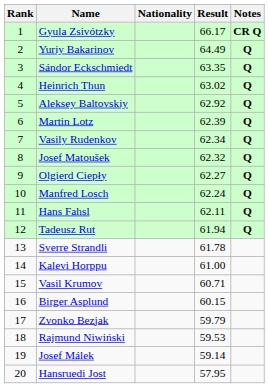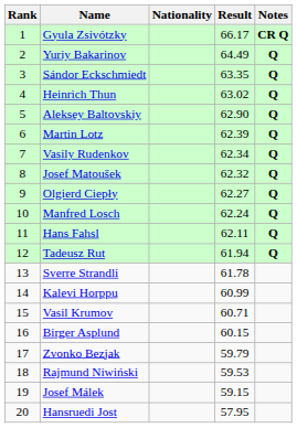 <table class="wikitable sortable" style="text-align:center">
 <tr>
 <th>Rank</th>
 <th>Name</th>
 <th>Nationality</th>
 <th>Result</th>
 <th>Notes</th>
 </tr>
 <tr bgcolor=ccffcc>
 <td>1</td>
 <td align=left><a href='#'>Gyula Zsivótzky</a></td>
 <td align=left></td>
 <td>66.17</td>
 <td><strong>CR Q</strong></td>
 </tr>
 <tr bgcolor=ccffcc>
 <td>2</td>
 <td align=left><a href='#'>Yuriy Bakarinov</a></td>
 <td align=left></td>
 <td>64.49</td>
 <td><strong>Q</strong></td>
 </tr>
 <tr bgcolor=ccffcc>
 <td>3</td>
 <td align=left><a href='#'>Sándor Eckschmiedt</a></td>
 <td align=left></td>
 <td>63.35</td>
 <td><strong>Q</strong></td>
 </tr>
 <tr bgcolor=ccffcc>
 <td>4</td>
 <td align=left><a href='#'>Heinrich Thun</a></td>
 <td align=left></td>
 <td>63.02</td>
 <td><strong>Q</strong></td>
 </tr>
 <tr bgcolor=ccffcc>
 <td>5</td>
 <td align=left><a href='#'>Aleksey Baltovskiy</a></td>
 <td align=left></td>
-<td>62.92</td>
+<td>62.90</td>
 <td><strong>Q</strong></td>
 </tr>
 <tr bgcolor=ccffcc>
 <td>6</td>
 <td align=left><a href='#'>Martin Lotz</a></td>
 <td align=left></td>
 <td>62.39</td>
 <td><strong>Q</strong></td>
 </tr>
 <tr bgcolor=ccffcc>
 <td>7</td>
 <td align=left><a href='#'>Vasily Rudenkov</a></td>
 <td align=left></td>
 <td>62.34</td>
 <td><strong>Q</strong></td>
 </tr>
 <tr bgcolor=ccffcc>
 <td>8</td>
 <td align=left><a href='#'>Josef Matoušek</a></td>
 <td align=left></td>
 <td>62.32</td>
 <td><strong>Q</strong></td>
 </tr>
 <tr bgcolor=ccffcc>
 <td>9</td>
 <td align=left><a href='#'>Olgierd Ciepły</a></td>
 <td align=left></td>
 <td>62.27</td>
 <td><strong>Q</strong></td>
 </tr>
 <tr bgcolor=ccffcc>
 <td>10</td>
 <td align=left><a href='#'>Manfred Losch</a></td>
 <td align=left></td>
 <td>62.24</td>
 <td><strong>Q</strong></td>
 </tr>
 <tr bgcolor=ccffcc>
 <td>11</td>
 <td align=left><a href='#'>Hans Fahsl</a></td>
 <td align=left></td>
 <td>62.11</td>
 <td><strong>Q</strong></td>
 </tr>
 <tr bgcolor=ccffcc>
 <td>12</td>
 <td align=left><a href='#'>Tadeusz Rut</a></td>
 <td align=left></td>
 <td>61.94</td>
 <td><strong>Q</strong></td>
 </tr>
 <tr>
 <td>13</td>
 <td align=left><a href='#'>Sverre Strandli</a></td>
 <td align=left></td>
 <td>61.78</td>
 <td></td>
 </tr>
 <tr>
 <td>14</td>
 <td align=left><a href='#'>Kalevi Horppu</a></td>
 <td align=left></td>
-<td>61.00</td>
+<td>60.99</td>
 <td></td>
 </tr>
 <tr>
 <td>15</td>
 <td align=left><a href='#'>Vasil Krumov</a></td>
 <td align=left></td>
 <td>60.71</td>
 <td></td>
 </tr>
 <tr>
 <td>16</td>
 <td align=left><a href='#'>Birger Asplund</a></td>
 <td align=left></td>
 <td>60.15</td>
 <td></td>
 </tr>
 <tr>
 <td>17</td>
 <td align=left><a href='#'>Zvonko Bezjak</a></td>
 <td align=left></td>
 <td>59.79</td>
 <td></td>
 </tr>
 <tr>
 <td>18</td>
 <td align=left><a href='#'>Rajmund Niwiński</a></td>
 <td align=left></td>
 <td>59.53</td>
 <td></td>
 </tr>
 <tr>
 <td>19</td>
 <td align=left><a href='#'>Josef Málek</a></td>
 <td align=left></td>
-<td>59.14</td>
+<td>59.15</td>
 <td></td>
 </tr>
 <tr>
 <td>20</td>
 <td align=left><a href='#'>Hansruedi Jost</a></td>
 <td align=left></td>
 <td>57.95</td>
 <td></td>
 </tr>
 </table>
